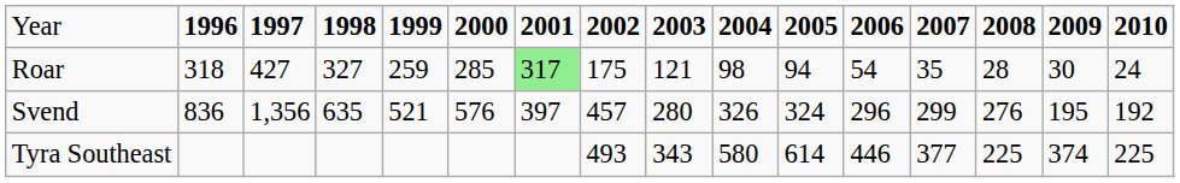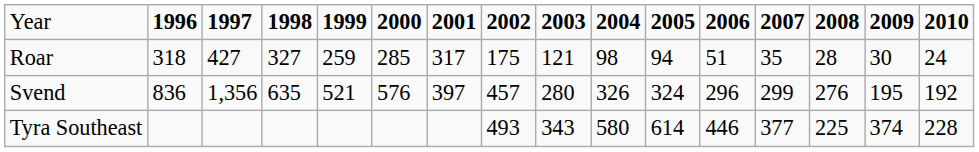 <table class="wikitable">
 <tr>
 <td>Year</td>
 <td><strong>1996</strong></td>
 <td><strong>1997</strong></td>
 <td><strong>1998</strong></td>
 <td><strong>1999</strong></td>
 <td><strong>2000</strong></td>
 <td><strong>2001</strong></td>
 <td><strong>2002</strong></td>
 <td><strong>2003</strong></td>
 <td><strong>2004</strong></td>
 <td><strong>2005</strong></td>
 <td><strong>2006</strong></td>
 <td><strong>2007</strong></td>
 <td><strong>2008</strong></td>
 <td><strong>2009</strong></td>
 <td><strong>2010</strong></td>
 </tr>
 <tr>
 <td>Roar</td>
 <td>318</td>
 <td>427</td>
 <td>327</td>
 <td>259</td>
 <td>285</td>
-<td style="background: lightgreen;">317</td>
+<td>317</td>
 <td>175</td>
 <td>121</td>
 <td>98</td>
 <td>94</td>
-<td>54</td>
+<td>51</td>
 <td>35</td>
 <td>28</td>
 <td>30</td>
 <td>24</td>
 </tr>
 <tr>
 <td>Svend</td>
 <td>836</td>
 <td>1,356</td>
 <td>635</td>
 <td>521</td>
 <td>576</td>
 <td>397</td>
 <td>457</td>
 <td>280</td>
 <td>326</td>
 <td>324</td>
 <td>296</td>
 <td>299</td>
 <td>276</td>
 <td>195</td>
 <td>192</td>
 </tr>
 <tr>
 <td>Tyra  Southeast</td>
 <td></td>
 <td></td>
 <td></td>
 <td></td>
 <td></td>
 <td></td>
 <td>493</td>
 <td>343</td>
 <td>580</td>
 <td>614</td>
 <td>446</td>
 <td>377</td>
 <td>225</td>
 <td>374</td>
-<td>225</td>
+<td>228</td>
 </tr>
 </table>
